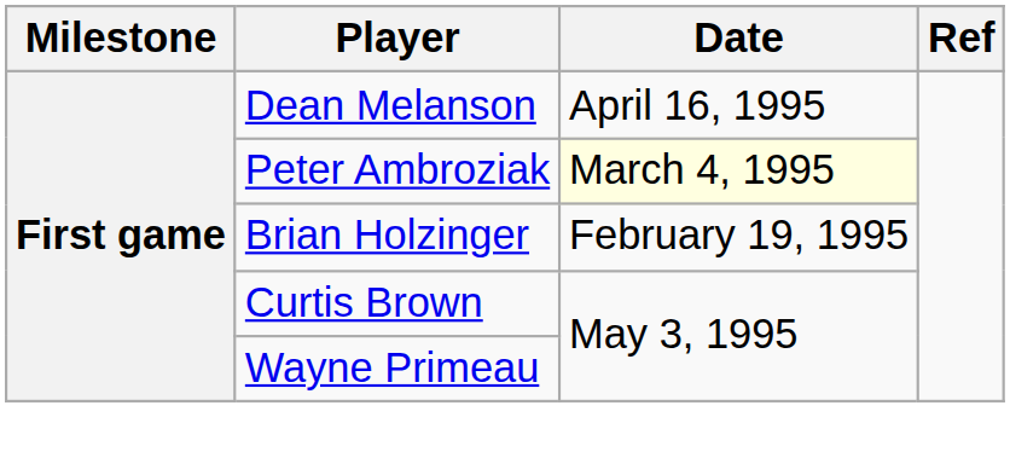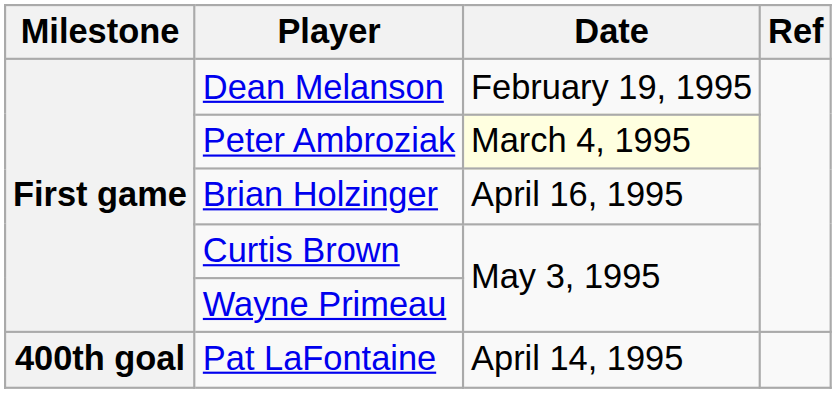 <table class="wikitable">
 <tr>
 <th scope="col">Milestone</th>
 <th scope="col">Player</th>
 <th scope="col">Date</th>
 <th scope="col">Ref</th>
 </tr>
 <tr>
 <th rowspan=5>First game</th>
 <td><a href='#'>Dean Melanson</a></td>
-<td>April 16, 1995</td>
+<td>February 19, 1995</td>
 <td rowspan=5></td>
 </tr>
 <tr>
 <td><a href='#'>Peter Ambroziak</a></td>
 <td style="background: lightyellow;">March 4, 1995</td>
 </tr>
 <tr>
 <td><a href='#'>Brian Holzinger</a></td>
-<td>February 19, 1995</td>
+<td>April 16, 1995</td>
 </tr>
 <tr>
 <td><a href='#'>Curtis Brown</a></td>
 <td rowspan=2>May 3, 1995</td>
 </tr>
 <tr>
 <td><a href='#'>Wayne Primeau</a></td>
 </tr>
+<tr>
+<th>400th goal</th>
+<td><a href='#'>Pat LaFontaine</a></td>
+<td>April 14, 1995</td>
+<td></td>
+</tr>
 </table>
